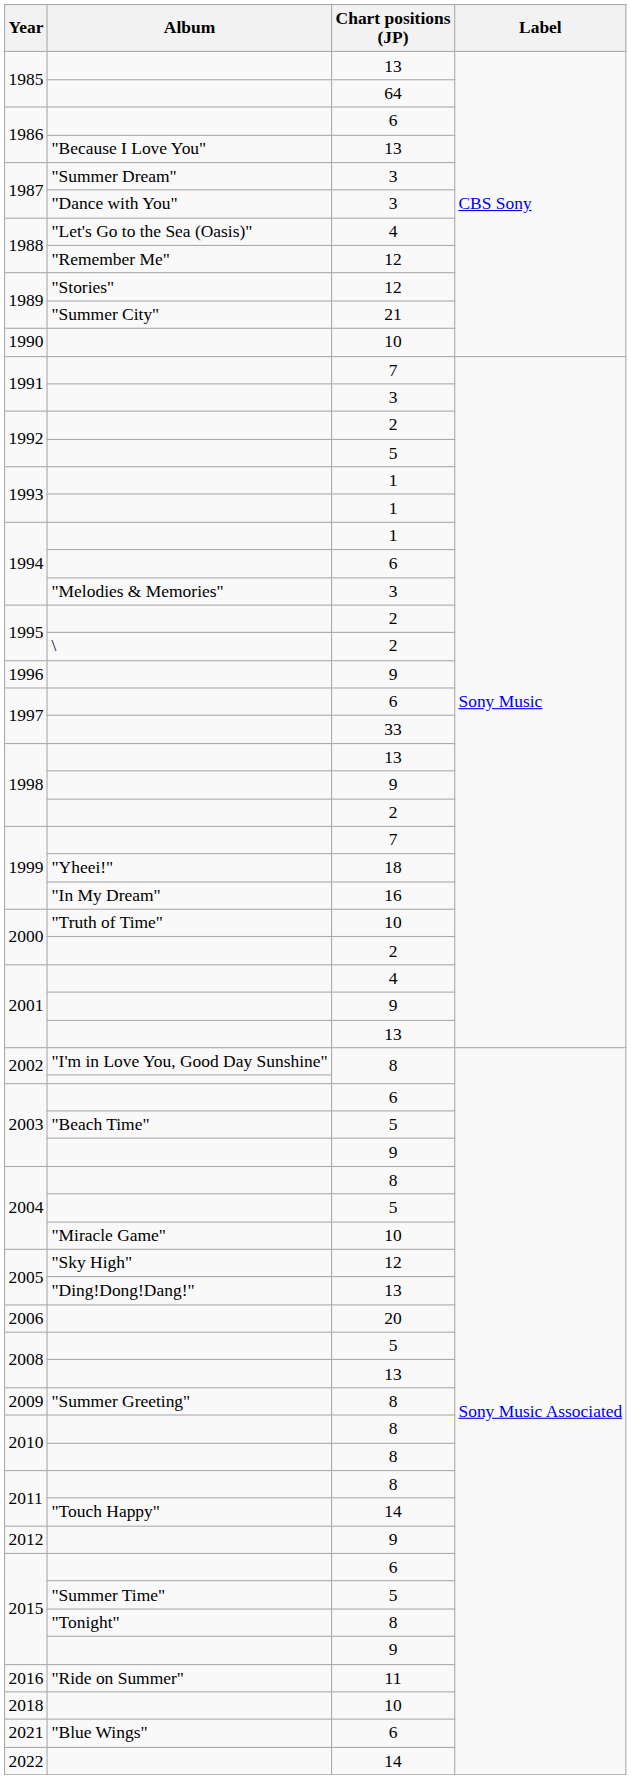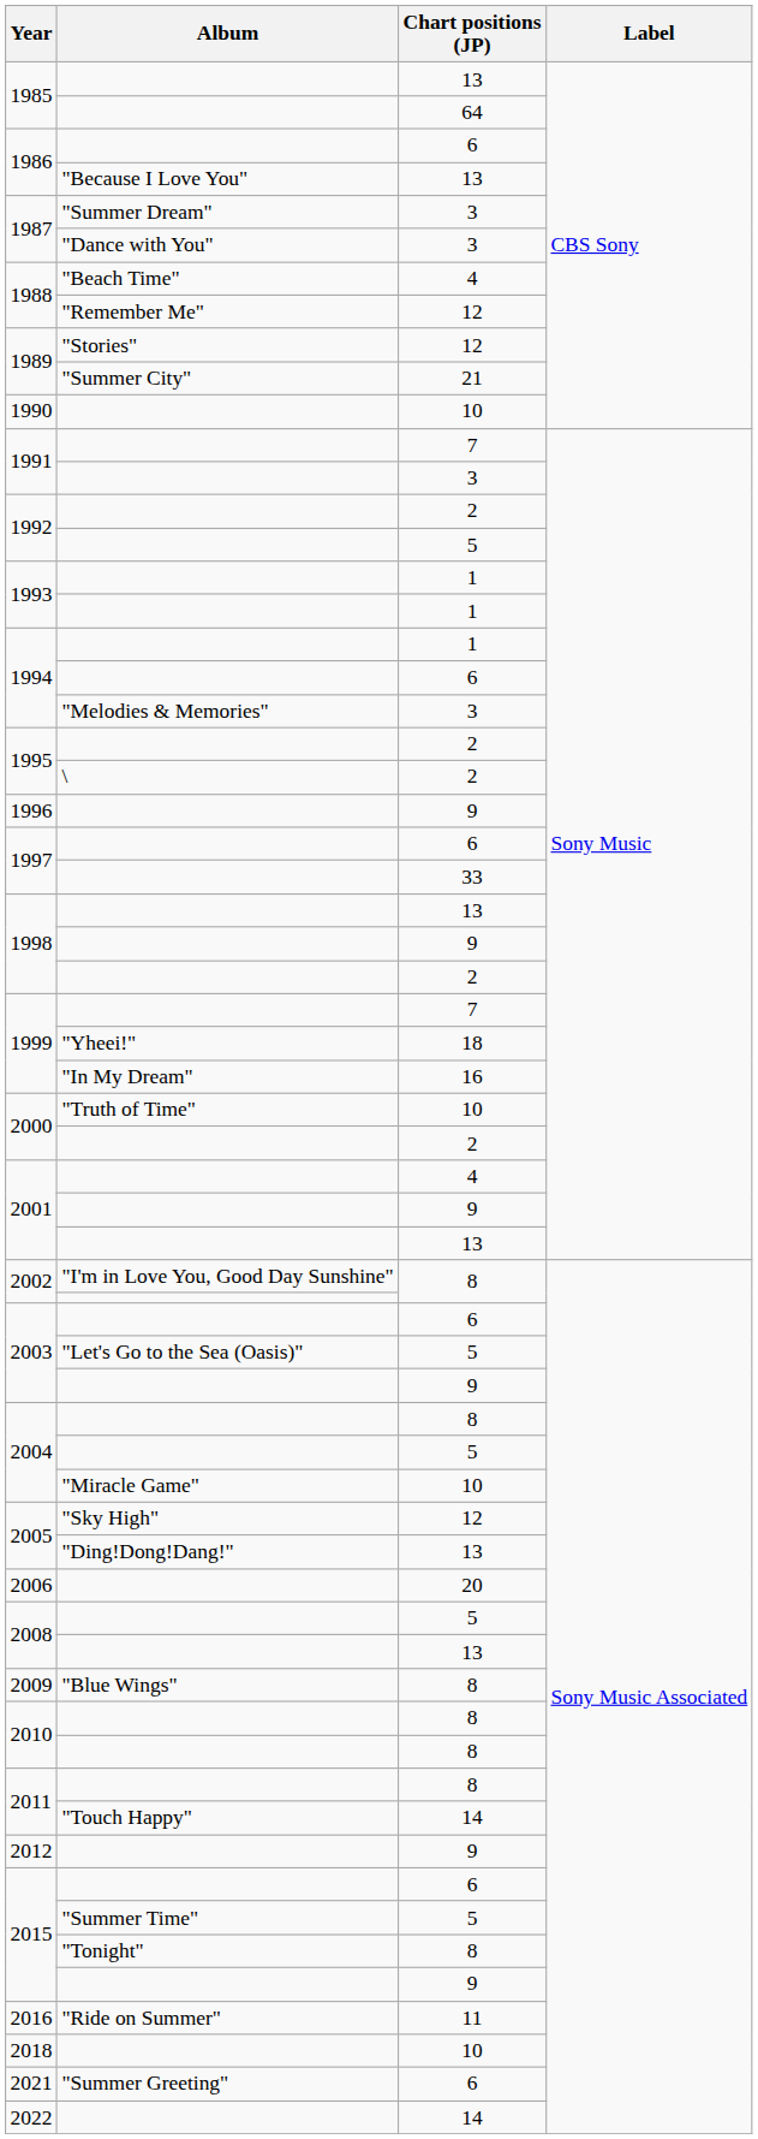 <table class="wikitable">
 <tr>
 <th>Year</th>
 <th>Album</th>
 <th>Chart positions<br>(JP)</th>
 <th>Label</th>
 </tr>
 <tr>
 <td rowspan="2">1985</td>
 <td></td>
 <td align="center">13</td>
 <td rowspan="11"><a href='#'>CBS Sony</a></td>
 </tr>
 <tr>
 <td></td>
 <td align="center">64</td>
 </tr>
 <tr>
 <td rowspan="2">1986</td>
 <td></td>
 <td align="center">6</td>
 </tr>
 <tr>
 <td>"Because I Love You"</td>
 <td align="center">13</td>
 </tr>
 <tr>
 <td rowspan="2">1987</td>
 <td>"Summer Dream"</td>
 <td align="center">3</td>
 </tr>
 <tr>
 <td>"Dance with You"</td>
 <td align="center">3</td>
 </tr>
 <tr>
 <td rowspan="2">1988</td>
-<td>"Let's Go to the Sea (Oasis)"</td>
+<td>"Beach Time"</td>
 <td align="center">4</td>
 </tr>
 <tr>
 <td>"Remember Me"</td>
 <td align="center">12</td>
 </tr>
 <tr>
 <td rowspan="2">1989</td>
 <td>"Stories"</td>
 <td align="center">12</td>
 </tr>
 <tr>
 <td>"Summer City"</td>
 <td align="center">21</td>
 </tr>
 <tr>
 <td>1990</td>
 <td></td>
 <td align="center">10</td>
 </tr>
 <tr>
 <td rowspan="2">1991</td>
 <td></td>
 <td align="center">7</td>
 <td rowspan="25"><a href='#'>Sony Music</a></td>
 </tr>
 <tr>
 <td></td>
 <td align="center">3</td>
 </tr>
 <tr>
 <td rowspan="2">1992</td>
 <td></td>
 <td align="center">2</td>
 </tr>
 <tr>
 <td></td>
 <td align="center">5</td>
 </tr>
 <tr>
 <td rowspan="2">1993</td>
 <td></td>
 <td align="center">1</td>
 </tr>
 <tr>
 <td></td>
 <td align="center">1</td>
 </tr>
 <tr>
 <td rowspan="3">1994</td>
 <td></td>
 <td align="center">1</td>
 </tr>
 <tr>
 <td></td>
 <td align="center">6</td>
 </tr>
 <tr>
 <td>"Melodies & Memories"</td>
 <td align="center">3</td>
 </tr>
 <tr>
 <td rowspan="2">1995</td>
 <td></td>
 <td align="center">2</td>
 </tr>
 <tr>
 <td>\</td>
 <td align="center">2</td>
 </tr>
 <tr>
 <td>1996</td>
 <td></td>
 <td align="center">9</td>
 </tr>
 <tr>
 <td rowspan="2">1997</td>
 <td></td>
 <td align="center">6</td>
 </tr>
 <tr>
 <td></td>
 <td align="center">33</td>
 </tr>
 <tr>
 <td rowspan="3">1998</td>
 <td></td>
 <td align="center">13</td>
 </tr>
 <tr>
 <td></td>
 <td align="center">9</td>
 </tr>
 <tr>
 <td></td>
 <td align="center">2</td>
 </tr>
 <tr>
 <td rowspan="3">1999</td>
 <td></td>
 <td align="center">7</td>
 </tr>
 <tr>
 <td>"Yheei!"</td>
 <td align="center">18</td>
 </tr>
 <tr>
 <td>"In My Dream"</td>
 <td align="center">16</td>
 </tr>
 <tr>
 <td rowspan="2">2000</td>
 <td>"Truth of Time"</td>
 <td align="center">10</td>
 </tr>
 <tr>
 <td></td>
 <td align="center">2</td>
 </tr>
 <tr>
 <td rowspan="3">2001</td>
 <td></td>
 <td align="center">4</td>
 </tr>
 <tr>
 <td></td>
 <td align="center">9</td>
 </tr>
 <tr>
 <td></td>
 <td align="center">13</td>
 </tr>
 <tr>
 <td rowspan="2">2002</td>
 <td>"I'm in Love You, Good Day Sunshine"</td>
 <td rowspan="2" align="center">8</td>
 <td rowspan="27"><a href='#'>Sony Music Associated</a></td>
 </tr>
 <tr>
 <td></td>
 </tr>
 <tr>
 <td rowspan="3">2003</td>
 <td></td>
 <td align="center">6</td>
 </tr>
 <tr>
-<td>"Beach Time"</td>
+<td>"Let's Go to the Sea (Oasis)"</td>
 <td align="center">5</td>
 </tr>
 <tr>
 <td></td>
 <td align="center">9</td>
 </tr>
 <tr>
 <td rowspan="3">2004</td>
 <td></td>
 <td align="center">8</td>
 </tr>
 <tr>
 <td></td>
 <td align="center">5</td>
 </tr>
 <tr>
 <td>"Miracle Game"</td>
 <td align="center">10</td>
 </tr>
 <tr>
 <td rowspan="2">2005</td>
 <td>"Sky High"</td>
 <td align="center">12</td>
 </tr>
 <tr>
 <td>"Ding!Dong!Dang!"</td>
 <td align="center">13</td>
 </tr>
 <tr>
 <td>2006</td>
 <td></td>
 <td align="center">20</td>
 </tr>
 <tr>
 <td rowspan="2">2008</td>
 <td></td>
 <td align="center">5</td>
 </tr>
 <tr>
 <td></td>
 <td align="center">13</td>
 </tr>
 <tr>
 <td>2009</td>
-<td>"Summer Greeting"</td>
+<td>"Blue Wings"</td>
 <td align="center">8</td>
 </tr>
 <tr>
 <td rowspan="2">2010</td>
 <td></td>
 <td align="center">8</td>
 </tr>
 <tr>
 <td></td>
 <td align="center">8</td>
 </tr>
 <tr>
 <td rowspan="2">2011</td>
 <td></td>
 <td align="center">8</td>
 </tr>
 <tr>
 <td>"Touch Happy"</td>
 <td align="center">14</td>
 </tr>
 <tr>
 <td>2012</td>
 <td></td>
 <td align="center">9</td>
 </tr>
 <tr>
 <td rowspan="4">2015</td>
 <td></td>
 <td align="center">6</td>
 </tr>
 <tr>
 <td>"Summer Time"</td>
 <td align="center">5</td>
 </tr>
 <tr>
 <td>"Tonight"</td>
 <td align="center">8</td>
 </tr>
 <tr>
 <td></td>
 <td align="center">9</td>
 </tr>
 <tr>
 <td>2016</td>
 <td>"Ride on Summer"</td>
 <td align="center">11</td>
 </tr>
 <tr>
 <td>2018</td>
 <td></td>
 <td align="center">10</td>
 </tr>
 <tr>
 <td>2021</td>
-<td>"Blue Wings"</td>
+<td>"Summer Greeting"</td>
 <td align="center">6</td>
 </tr>
 <tr>
 <td>2022</td>
 <td></td>
 <td align="center">14</td>
 </tr>
 </table>
